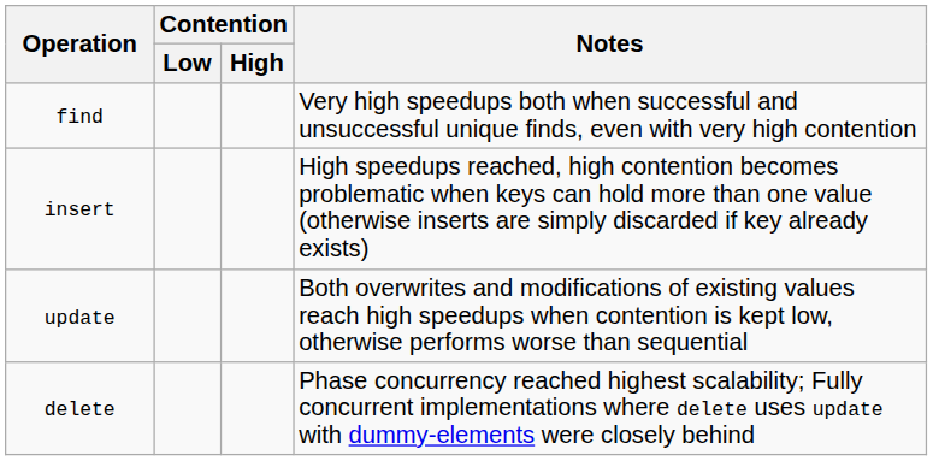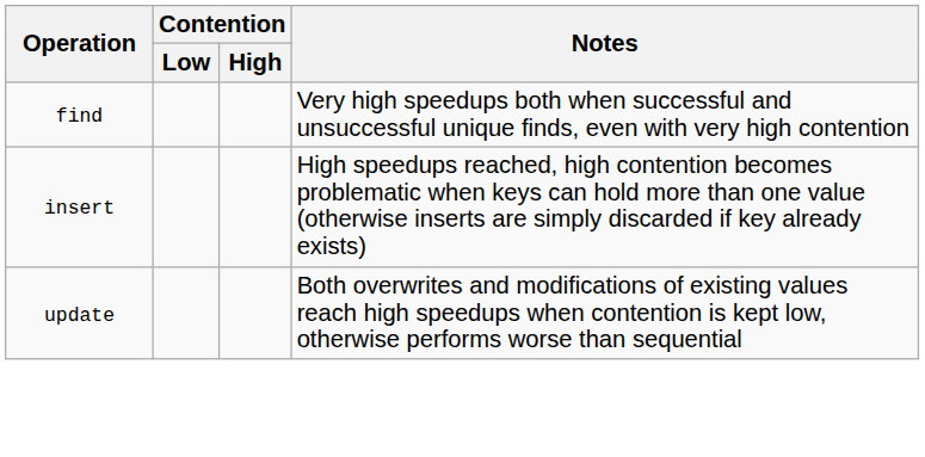 <table class="wikitable">
 <tr>
 <th rowspan="2" scope="col" style="width: 75pt;">Operation</th>
 <th colspan="2" scope="col" style="width: 100pt;">Contention</th>
 <th rowspan="2" scope="col" style="width: 450pt;">Notes</th>
 </tr>
 <tr>
 <th>Low</th>
 <th>High</th>
 </tr>
 <tr>
 <td style="text-align:center;"><code>find</code></td>
 <td></td>
 <td></td>
 <td>Very high speedups both when successful and unsuccessful unique finds, even with very high contention</td>
 </tr>
 <tr>
 <td style="text-align:center;"><code>insert</code></td>
 <td></td>
 <td></td>
 <td>High speedups reached, high contention becomes problematic when keys can hold more than one value (otherwise inserts are simply discarded if key already exists)</td>
 </tr>
 <tr>
 <td style="text-align:center;"><code>update</code></td>
 <td></td>
 <td></td>
 <td>Both overwrites and modifications of existing values reach high speedups when contention is kept low, otherwise performs worse than sequential</td>
 </tr>
-<tr>
-<td style="text-align:center;"><code>delete</code></td>
-<td></td>
-<td></td>
-<td>Phase concurrency reached highest scalability; Fully concurrent implementations where <code>delete</code> uses <code>update</code> with <a href='#'>dummy-elements</a> were closely behind</td>
-</tr>
 </table>
